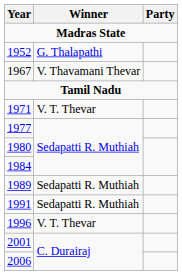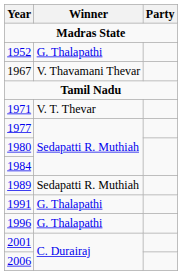 <table class="wikitable sortable">
 <tr>
 <th>Year</th>
 <th>Winner</th>
 <th colspan="2">Party</th>
 </tr>
 <tr>
 <td style="text-align: center;" colspan="4"><strong>Madras State</strong></td>
 </tr>
 <tr>
 <td><a href='#'>1952</a></td>
 <td><a href='#'>G. Thalapathi</a></td>
 <td></td>
 </tr>
 <tr>
 <td>1967</td>
 <td>V. Thavamani Thevar</td>
 <td></td>
 </tr>
 <tr>
 <td style="text-align: center;" colspan="4"><strong>Tamil Nadu</strong></td>
 </tr>
 <tr>
 <td><a href='#'>1971</a></td>
 <td>V. T. Thevar</td>
 <td></td>
 </tr>
 <tr>
 <td><a href='#'>1977</a></td>
 <td rowspan=3><a href='#'>Sedapatti R. Muthiah</a></td>
 <td></td>
 </tr>
 <tr>
 <td><a href='#'>1980</a></td>
 </tr>
 <tr>
 <td><a href='#'>1984</a></td>
 </tr>
 <tr>
 <td><a href='#'>1989</a></td>
 <td>Sedapatti R. Muthiah</td>
 <td></td>
 </tr>
 <tr>
 <td><a href='#'>1991</a></td>
-<td>Sedapatti R. Muthiah</td>
+<td><a href='#'>G. Thalapathi</a></td>
 <td></td>
 </tr>
 <tr>
 <td><a href='#'>1996</a></td>
-<td>V. T. Thevar</td>
+<td><a href='#'>G. Thalapathi</a></td>
 <td></td>
 </tr>
 <tr>
 <td><a href='#'>2001</a></td>
 <td rowspan=2><a href='#'>C. Durairaj</a></td>
 <td></td>
 </tr>
 <tr>
 <td><a href='#'>2006</a></td>
 </tr>
 </table>
